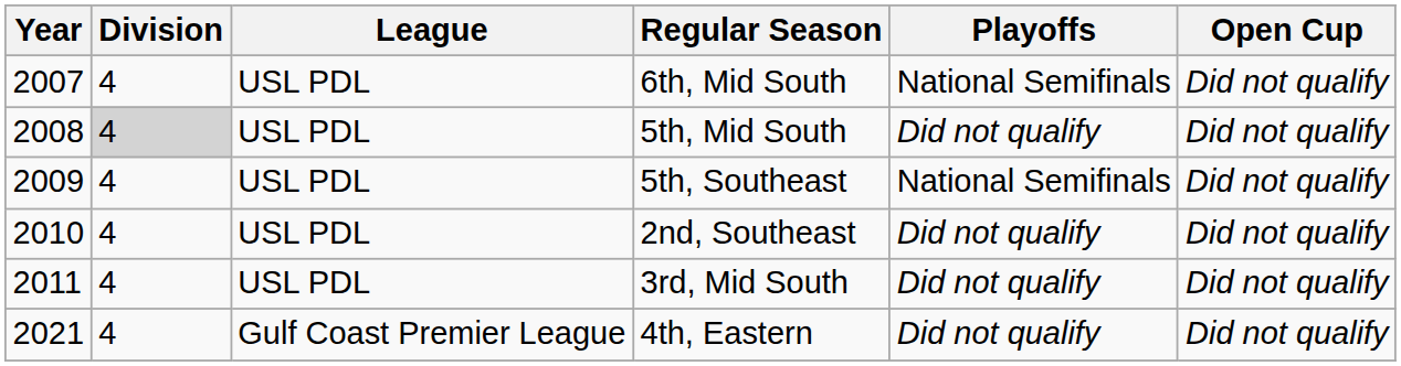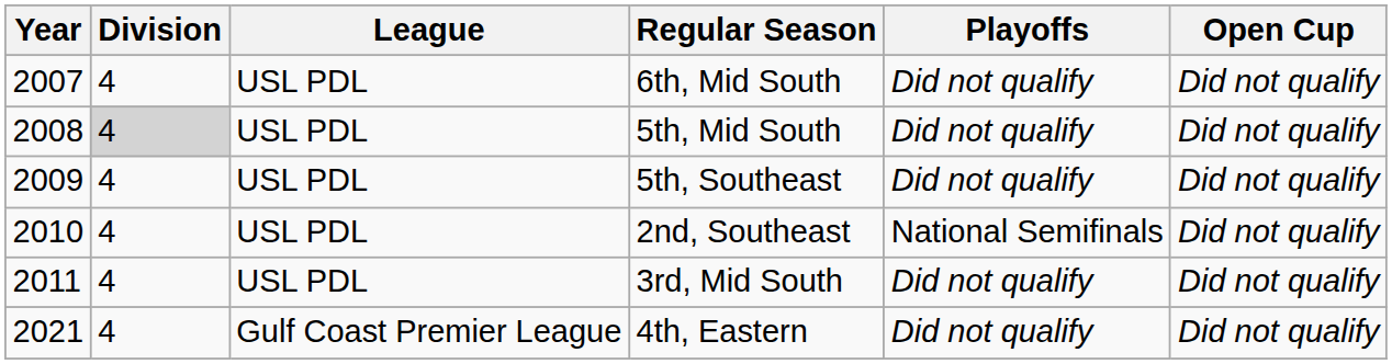 <table class="wikitable">
 <tr>
 <th>Year</th>
 <th>Division</th>
 <th>League</th>
 <th>Regular Season</th>
 <th>Playoffs</th>
 <th>Open Cup</th>
 </tr>
 <tr>
 <td>2007</td>
 <td>4</td>
 <td>USL PDL</td>
 <td>6th, Mid South</td>
-<td>National Semifinals</td>
+<td><em>Did not qualify</em></td>
 <td><em>Did not qualify</em></td>
 </tr>
 <tr>
 <td>2008</td>
 <td style="background: lightgrey;">4</td>
 <td>USL PDL</td>
 <td>5th, Mid South</td>
 <td><em>Did not qualify</em></td>
 <td><em>Did not qualify</em></td>
 </tr>
 <tr>
 <td>2009</td>
 <td>4</td>
 <td>USL PDL</td>
 <td>5th, Southeast</td>
-<td>National Semifinals</td>
+<td><em>Did not qualify</em></td>
 <td><em>Did not qualify</em></td>
 </tr>
 <tr>
 <td>2010</td>
 <td>4</td>
 <td>USL PDL</td>
 <td>2nd, Southeast</td>
-<td><em>Did not qualify</em></td>
+<td>National Semifinals</td>
 <td><em>Did not qualify</em></td>
 </tr>
 <tr>
 <td>2011</td>
 <td>4</td>
 <td>USL PDL</td>
 <td>3rd, Mid South</td>
 <td><em>Did not qualify</em></td>
 <td><em>Did not qualify</em></td>
 </tr>
 <tr>
 <td>2021</td>
 <td>4</td>
 <td>Gulf Coast Premier League</td>
 <td>4th, Eastern</td>
 <td><em>Did not qualify</em></td>
 <td><em>Did not qualify</em></td>
 </tr>
 </table>
